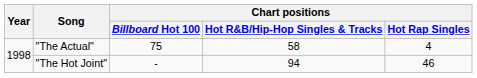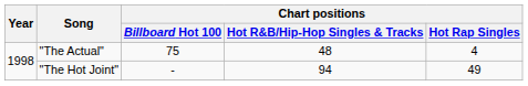 <table class="wikitable">
 <tr>
 <th rowspan="2">Year</th>
 <th rowspan="2">Song</th>
 <th colspan="3">Chart positions</th>
 </tr>
 <tr>
 <th><a href='#'><em>Billboard</em> Hot 100</a></th>
 <th><a href='#'>Hot R&B/Hip-Hop Singles & Tracks</a></th>
 <th><a href='#'>Hot Rap Singles</a></th>
 </tr>
 <tr>
 <td rowspan="2">1998</td>
 <td>"The Actual"</td>
 <td align="center">75</td>
-<td align="center">58</td>
+<td align="center">48</td>
 <td align="center">4</td>
 </tr>
 <tr>
 <td>"The Hot Joint"</td>
 <td align="center">-</td>
 <td align="center">94</td>
-<td align="center">46</td>
+<td align="center">49</td>
 </tr>
 </table>
